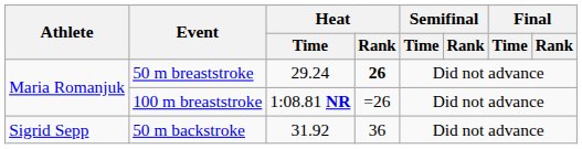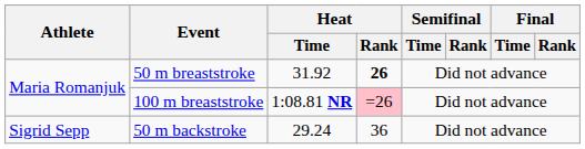 <table class=wikitable style="font-size:90%">
 <tr>
 <th rowspan="2">Athlete</th>
 <th rowspan="2">Event</th>
 <th colspan="2">Heat</th>
 <th colspan="2">Semifinal</th>
 <th colspan="2">Final</th>
 </tr>
 <tr style="font-size:95%">
 <th>Time</th>
 <th>Rank</th>
 <th>Time</th>
 <th>Rank</th>
 <th>Time</th>
 <th>Rank</th>
 </tr>
 <tr align=center>
 <td align=left rowspan=2><a href='#'>Maria Romanjuk</a></td>
 <td align=left><a href='#'>50 m breaststroke</a></td>
-<td>29.24</td>
+<td>31.92</td>
 <td><strong>26</strong></td>
 <td colspan=4>Did not advance</td>
 </tr>
 <tr align=center>
 <td align=left><a href='#'>100 m breaststroke</a></td>
 <td>1:08.81 <strong><a href='#'>NR</a></strong></td>
-<td>=26</td>
+<td style="background: pink;">=26</td>
 <td colspan=4>Did not advance</td>
 </tr>
 <tr align=center>
 <td align=left><a href='#'>Sigrid Sepp</a></td>
 <td align=left><a href='#'>50 m backstroke</a></td>
-<td>31.92</td>
+<td>29.24</td>
 <td>36</td>
 <td colspan=4>Did not advance</td>
 </tr>
 </table>
